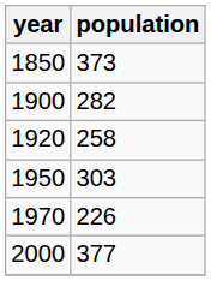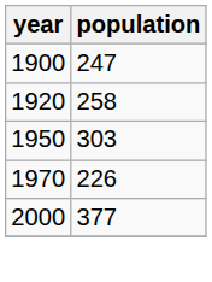 <table class="wikitable">
 <tr>
 <th>year</th>
 <th>population</th>
 </tr>
 <tr>
-<td>1850</td>
-<td>373</td>
-</tr>
-<tr>
 <td>1900</td>
-<td>282</td>
+<td>247</td>
 </tr>
 <tr>
 <td>1920</td>
 <td>258</td>
 </tr>
 <tr>
 <td>1950</td>
 <td>303</td>
 </tr>
 <tr>
 <td>1970</td>
 <td>226</td>
 </tr>
 <tr>
 <td>2000</td>
 <td>377</td>
 </tr>
 <tr>
 </tr>
 </table>
